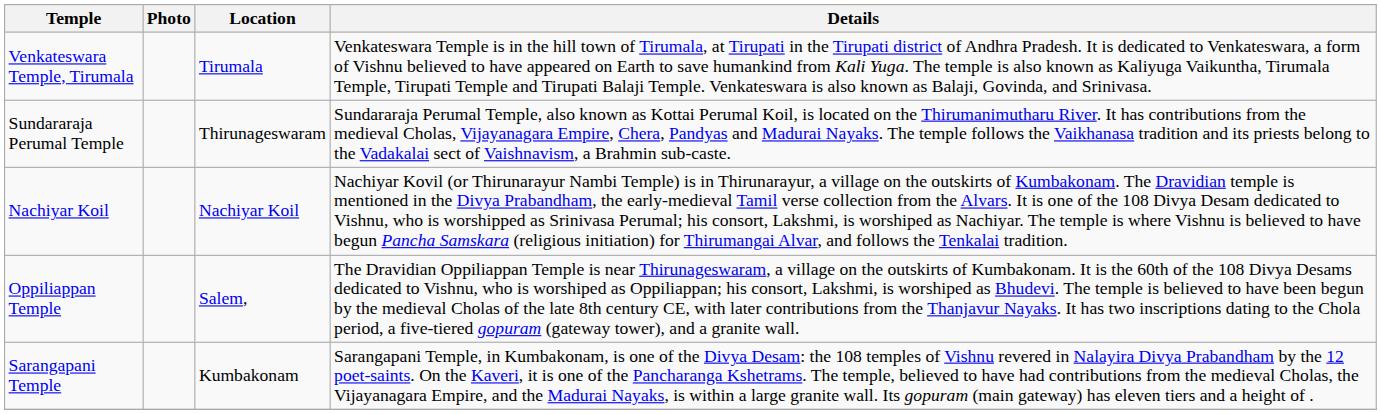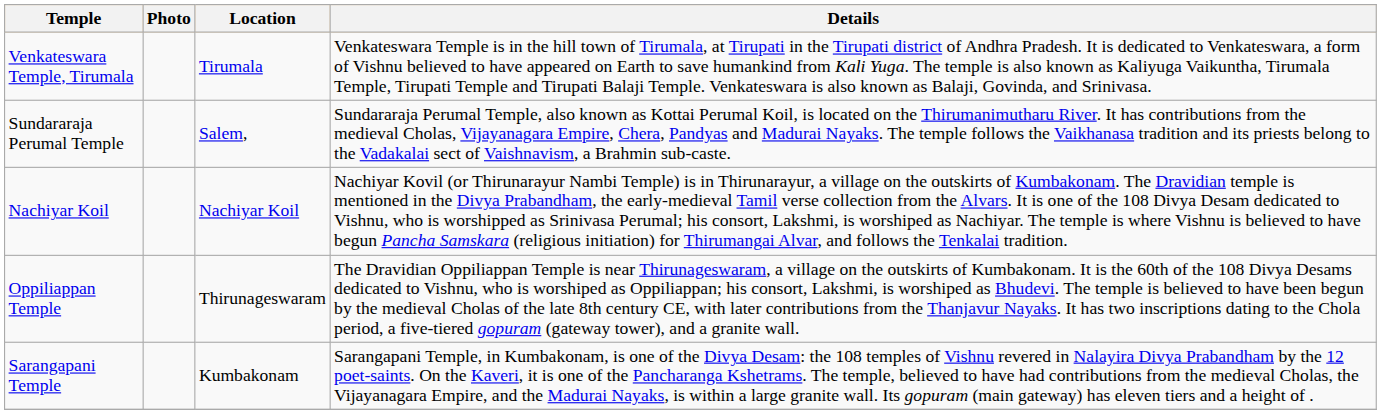 <table class="wikitable sortable">
 <tr style="background:#FFC569">
 <th>Temple</th>
 <th>Photo</th>
 <th>Location</th>
 <th>Details</th>
 </tr>
 <tr>
 <td><a href='#'>Venkateswara Temple, Tirumala</a></td>
 <td></td>
 <td><a href='#'>Tirumala</a> </td>
 <td>Venkateswara Temple is in the hill town of <a href='#'>Tirumala</a>, at <a href='#'>Tirupati</a> in the <a href='#'>Tirupati district</a> of Andhra Pradesh. It is dedicated to Venkateswara, a form of Vishnu believed to have appeared on Earth to save humankind from <em>Kali Yuga</em>. The temple is also known as Kaliyuga Vaikuntha, Tirumala Temple, Tirupati Temple and Tirupati Balaji Temple. Venkateswara is also known as Balaji, Govinda, and Srinivasa.</td>
 </tr>
 <tr>
 <td>Sundararaja Perumal Temple</td>
 <td></td>
-<td>Thirunageswaram </td>
+<td><a href='#'>Salem</a>, </td>
 <td>Sundararaja Perumal Temple, also known as Kottai Perumal Koil, is located on the <a href='#'>Thirumanimutharu River</a>. It has contributions from the medieval Cholas, <a href='#'>Vijayanagara Empire</a>, <a href='#'>Chera</a>, <a href='#'>Pandyas</a> and <a href='#'>Madurai Nayaks</a>. The temple follows the <a href='#'>Vaikhanasa</a> tradition and its priests belong to the <a href='#'>Vadakalai</a> sect of <a href='#'>Vaishnavism</a>, a Brahmin sub-caste.</td>
 </tr>
 <tr>
 <td><a href='#'>Nachiyar Koil</a></td>
 <td></td>
 <td><a href='#'>Nachiyar Koil</a> </td>
 <td>Nachiyar Kovil (or Thirunarayur Nambi Temple) is in Thirunarayur, a village on the outskirts of <a href='#'>Kumbakonam</a>. The <a href='#'>Dravidian</a> temple is mentioned in the <a href='#'>Divya Prabandham</a>, the early-medieval <a href='#'>Tamil</a> verse collection from the <a href='#'>Alvars</a>. It is one of the 108 Divya Desam dedicated to Vishnu, who is worshipped as Srinivasa Perumal; his consort, Lakshmi, is worshiped as Nachiyar. The temple is where Vishnu is believed to have begun <em><a href='#'>Pancha Samskara</a></em> (religious initiation) for <a href='#'>Thirumangai Alvar</a>, and follows the <a href='#'>Tenkalai</a> tradition.</td>
 </tr>
 <tr>
 <td><a href='#'>Oppiliappan Temple</a></td>
 <td></td>
-<td><a href='#'>Salem</a>, </td>
+<td>Thirunageswaram </td>
 <td>The Dravidian Oppiliappan Temple is near <a href='#'>Thirunageswaram</a>, a village on the outskirts of Kumbakonam. It is the 60th of the 108 Divya Desams dedicated to Vishnu, who is worshiped as Oppiliappan; his consort, Lakshmi, is worshiped as <a href='#'>Bhudevi</a>. The temple is believed to have been begun by the medieval Cholas of the late 8th century CE, with later contributions from the <a href='#'>Thanjavur Nayaks</a>. It has two inscriptions dating to the Chola period, a five-tiered <em><a href='#'>gopuram</a></em> (gateway tower), and a granite wall.</td>
 </tr>
 <tr>
 <td><a href='#'>Sarangapani Temple</a></td>
 <td></td>
 <td>Kumbakonam </td>
 <td>Sarangapani Temple, in Kumbakonam, is one of the <a href='#'>Divya Desam</a>: the 108 temples of <a href='#'>Vishnu</a> revered in <a href='#'>Nalayira Divya Prabandham</a> by the <a href='#'>12 poet-saints</a>. On the <a href='#'>Kaveri</a>, it is one of the <a href='#'>Pancharanga Kshetrams</a>. The temple, believed to have had contributions from the medieval Cholas, the Vijayanagara Empire, and the <a href='#'>Madurai Nayaks</a>, is within a large granite wall. Its <em>gopuram</em> (main gateway) has eleven tiers and a height of .</td>
 </tr>
 <tr>
 </tr>
 </table>
